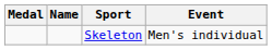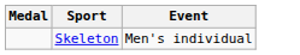 <table class="wikitable sortable" style="font-size:90%">
 <tr>
 <th>Medal</th>
-<th>Name</th>
 <th>Sport</th>
 <th>Event</th>
 </tr>
 <tr>
 <td></td>
-<td></td>
 <td><a href='#'>Skeleton</a></td>
 <td>Men's individual</td>
 </tr>
 </table>
